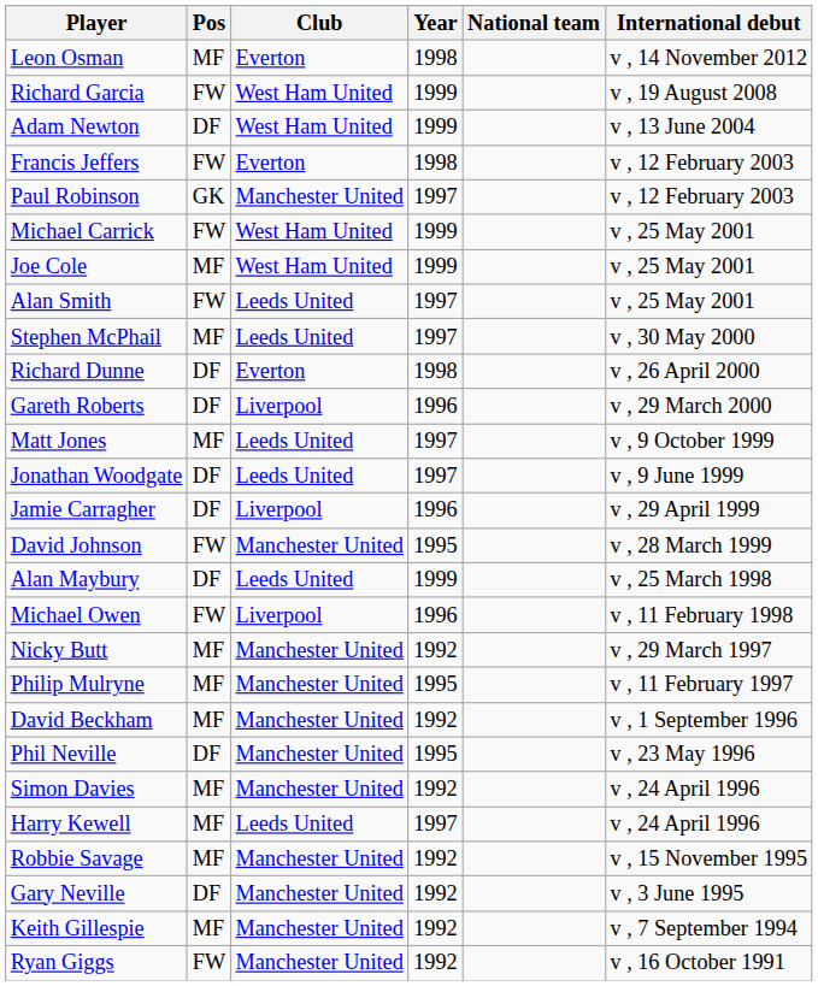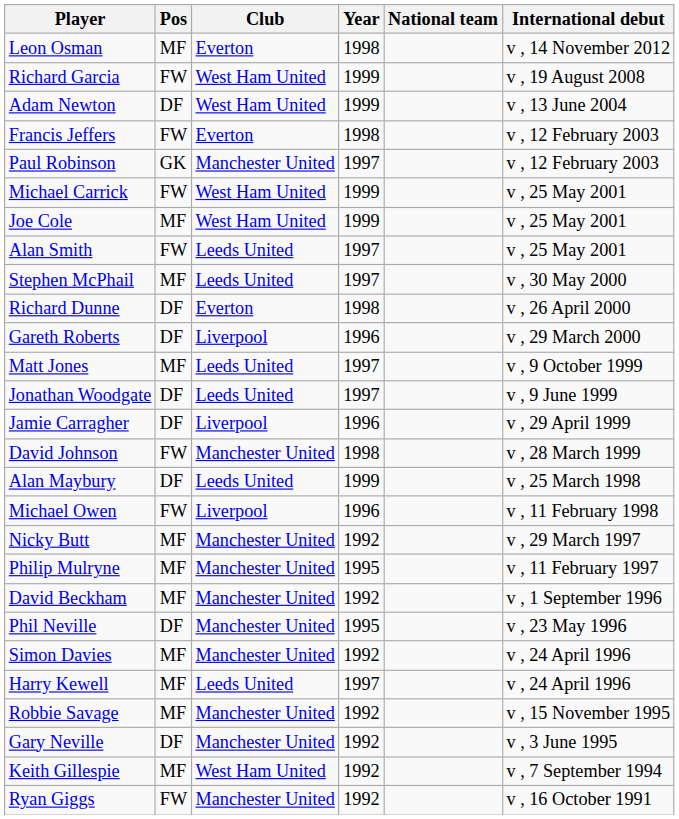 <table class="wikitable sortable">
 <tr>
 <th>Player</th>
 <th>Pos</th>
 <th>Club</th>
 <th>Year</th>
 <th>National team</th>
 <th>International debut</th>
 </tr>
 <tr>
 <td><a href='#'>Leon Osman</a></td>
 <td>MF</td>
 <td><a href='#'>Everton</a></td>
 <td>1998</td>
 <td></td>
 <td>v , 14 November 2012</td>
 </tr>
 <tr>
 <td><a href='#'>Richard Garcia</a></td>
 <td>FW</td>
 <td><a href='#'>West Ham United</a></td>
 <td>1999</td>
 <td></td>
 <td>v , 19 August 2008</td>
 </tr>
 <tr>
 <td><a href='#'>Adam Newton</a></td>
 <td>DF</td>
 <td><a href='#'>West Ham United</a></td>
 <td>1999</td>
 <td></td>
 <td>v , 13 June 2004</td>
 </tr>
 <tr>
 <td><a href='#'>Francis Jeffers</a></td>
 <td>FW</td>
 <td><a href='#'>Everton</a></td>
 <td>1998</td>
 <td></td>
 <td>v , 12 February 2003</td>
 </tr>
 <tr>
 <td><a href='#'>Paul Robinson</a></td>
 <td>GK</td>
 <td><a href='#'>Manchester United</a></td>
 <td>1997</td>
 <td></td>
 <td>v , 12 February 2003</td>
 </tr>
 <tr>
 <td><a href='#'>Michael Carrick</a></td>
 <td>FW</td>
 <td><a href='#'>West Ham United</a></td>
 <td>1999</td>
 <td></td>
 <td>v , 25 May 2001</td>
 </tr>
 <tr>
 <td><a href='#'>Joe Cole</a></td>
 <td>MF</td>
 <td><a href='#'>West Ham United</a></td>
 <td>1999</td>
 <td></td>
 <td>v , 25 May 2001</td>
 </tr>
 <tr>
 <td><a href='#'>Alan Smith</a></td>
 <td>FW</td>
 <td><a href='#'>Leeds United</a></td>
 <td>1997</td>
 <td></td>
 <td>v , 25 May 2001</td>
 </tr>
 <tr>
 <td><a href='#'>Stephen McPhail</a></td>
 <td>MF</td>
 <td><a href='#'>Leeds United</a></td>
 <td>1997</td>
 <td></td>
 <td>v , 30 May 2000</td>
 </tr>
 <tr>
 <td><a href='#'>Richard Dunne</a></td>
 <td>DF</td>
 <td><a href='#'>Everton</a></td>
 <td>1998</td>
 <td></td>
 <td>v , 26 April 2000</td>
 </tr>
 <tr>
 <td><a href='#'>Gareth Roberts</a></td>
 <td>DF</td>
 <td><a href='#'>Liverpool</a></td>
 <td>1996</td>
 <td></td>
 <td>v , 29 March 2000</td>
 </tr>
 <tr>
 <td><a href='#'>Matt Jones</a></td>
 <td>MF</td>
 <td><a href='#'>Leeds United</a></td>
 <td>1997</td>
 <td></td>
 <td>v , 9 October 1999</td>
 </tr>
 <tr>
 <td><a href='#'>Jonathan Woodgate</a></td>
 <td>DF</td>
 <td><a href='#'>Leeds United</a></td>
 <td>1997</td>
 <td></td>
 <td>v , 9 June 1999</td>
 </tr>
 <tr>
 <td><a href='#'>Jamie Carragher</a></td>
 <td>DF</td>
 <td><a href='#'>Liverpool</a></td>
 <td>1996</td>
 <td></td>
 <td>v , 29 April 1999</td>
 </tr>
 <tr>
 <td><a href='#'>David Johnson</a></td>
 <td>FW</td>
 <td><a href='#'>Manchester United</a></td>
-<td>1995</td>
+<td>1998</td>
 <td></td>
 <td>v , 28 March 1999</td>
 </tr>
 <tr>
 <td><a href='#'>Alan Maybury</a></td>
 <td>DF</td>
 <td><a href='#'>Leeds United</a></td>
 <td>1999</td>
 <td></td>
 <td>v , 25 March 1998</td>
 </tr>
 <tr>
 <td><a href='#'>Michael Owen</a></td>
 <td>FW</td>
 <td><a href='#'>Liverpool</a></td>
 <td>1996</td>
 <td></td>
 <td>v , 11 February 1998</td>
 </tr>
 <tr>
 <td><a href='#'>Nicky Butt</a></td>
 <td>MF</td>
 <td><a href='#'>Manchester United</a></td>
 <td>1992</td>
 <td></td>
 <td>v , 29 March 1997</td>
 </tr>
 <tr>
 <td><a href='#'>Philip Mulryne</a></td>
 <td>MF</td>
 <td><a href='#'>Manchester United</a></td>
 <td>1995</td>
 <td></td>
 <td>v , 11 February 1997</td>
 </tr>
 <tr>
 <td><a href='#'>David Beckham</a></td>
 <td>MF</td>
 <td><a href='#'>Manchester United</a></td>
 <td>1992</td>
 <td></td>
 <td>v , 1 September 1996</td>
 </tr>
 <tr>
 <td><a href='#'>Phil Neville</a></td>
 <td>DF</td>
 <td><a href='#'>Manchester United</a></td>
 <td>1995</td>
 <td></td>
 <td>v , 23 May 1996</td>
 </tr>
 <tr>
 <td><a href='#'>Simon Davies</a></td>
 <td>MF</td>
 <td><a href='#'>Manchester United</a></td>
 <td>1992</td>
 <td></td>
 <td>v , 24 April 1996</td>
 </tr>
 <tr>
 <td><a href='#'>Harry Kewell</a></td>
 <td>MF</td>
 <td><a href='#'>Leeds United</a></td>
 <td>1997</td>
 <td></td>
 <td>v , 24 April 1996</td>
 </tr>
 <tr>
 <td><a href='#'>Robbie Savage</a></td>
 <td>MF</td>
 <td><a href='#'>Manchester United</a></td>
 <td>1992</td>
 <td></td>
 <td>v , 15 November 1995</td>
 </tr>
 <tr>
 <td><a href='#'>Gary Neville</a></td>
 <td>DF</td>
 <td><a href='#'>Manchester United</a></td>
 <td>1992</td>
 <td></td>
 <td>v , 3 June 1995</td>
 </tr>
 <tr>
 <td><a href='#'>Keith Gillespie</a></td>
 <td>MF</td>
-<td><a href='#'>Manchester United</a></td>
+<td><a href='#'>West Ham United</a></td>
 <td>1992</td>
 <td></td>
 <td>v , 7 September 1994</td>
 </tr>
 <tr>
 <td><a href='#'>Ryan Giggs</a></td>
 <td>FW</td>
 <td><a href='#'>Manchester United</a></td>
 <td>1992</td>
 <td></td>
 <td>v , 16 October 1991</td>
 </tr>
 </table>
